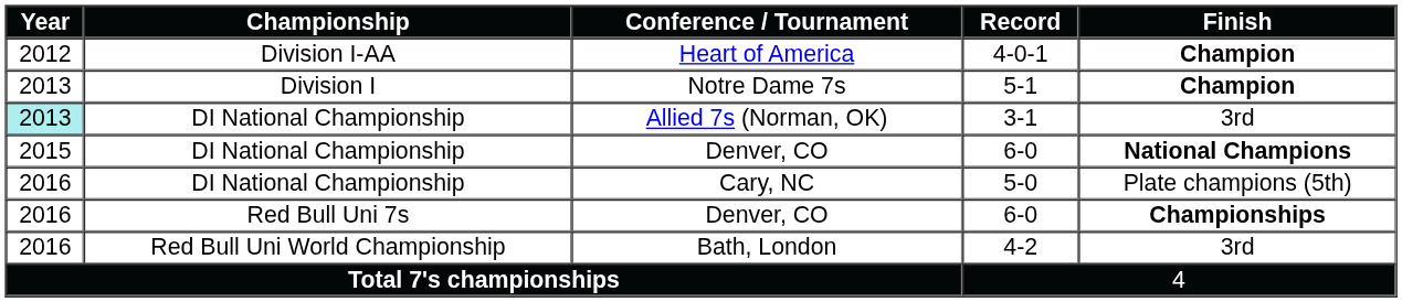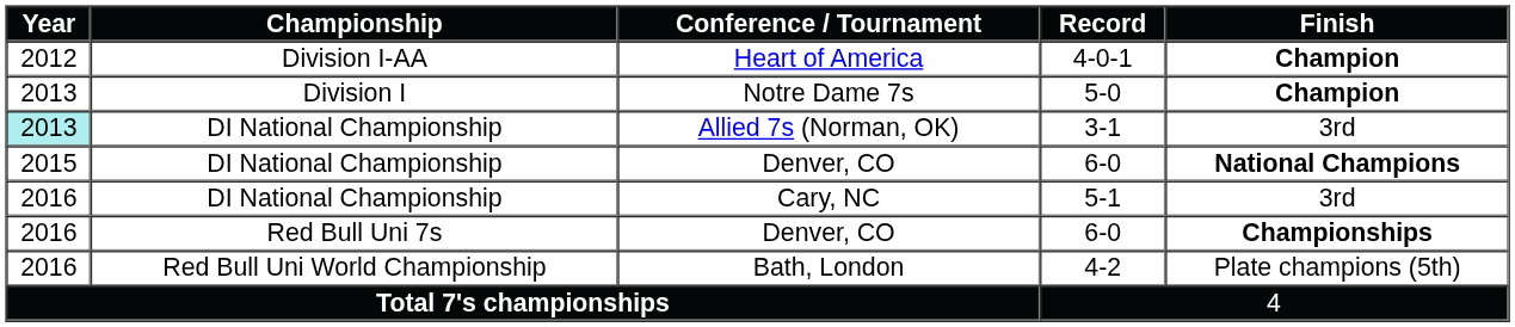 <table cellpadding="1" border="1" cellspacing="0" width="75%" style="text-align:center;">
 <tr style="background:#040707; color:#FFFFFF;">
 <th>Year</th>
 <th>Championship</th>
 <th>Conference / Tournament</th>
 <th>Record</th>
 <th>Finish</th>
 </tr>
 <tr>
 <td>2012</td>
 <td>Division I-AA</td>
 <td><a href='#'>Heart of America</a></td>
 <td>4-0-1</td>
 <td><strong>Champion</strong></td>
 </tr>
 <tr>
 <td>2013</td>
 <td>Division I</td>
 <td>Notre Dame 7s</td>
-<td>5-1</td>
+<td>5-0</td>
 <td><strong>Champion</strong></td>
 </tr>
 <tr>
 <td style="background: paleturquoise;">2013</td>
 <td>DI National Championship</td>
 <td><a href='#'>Allied 7s</a> (Norman, OK)</td>
 <td>3-1</td>
 <td>3rd</td>
 </tr>
 <tr>
 <td>2015</td>
 <td>DI National Championship</td>
 <td>Denver, CO</td>
 <td>6-0</td>
 <td><strong>National Champions</strong></td>
 </tr>
 <tr>
 <td>2016</td>
 <td>DI National Championship</td>
 <td>Cary, NC</td>
-<td>5-0</td>
-<td>Plate champions (5th)</td>
+<td>5-1</td>
+<td>3rd</td>
 </tr>
 <tr>
 <td>2016</td>
 <td>Red Bull Uni 7s</td>
 <td>Denver, CO</td>
 <td>6-0</td>
 <td><strong>Championships</strong></td>
 </tr>
 <tr>
 <td>2016</td>
 <td>Red Bull Uni World Championship</td>
 <td>Bath, London</td>
 <td>4-2</td>
-<td>3rd</td>
+<td>Plate champions (5th)</td>
 </tr>
 <tr style="text-align:center; background:#040707; color:white">
 <td colspan="3"><strong>Total 7's championships</strong></td>
 <td colspan="2">4</td>
 </tr>
 </table>
